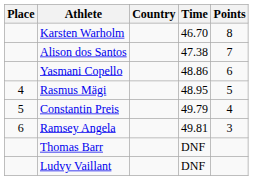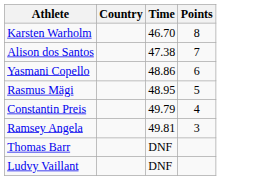 <table class="wikitable">
 <tr>
-<th>Place</th>
 <th>Athlete</th>
 <th>Country</th>
 <th>Time</th>
 <th>Points</th>
 </tr>
 <tr>
-<td align=center></td>
 <td><a href='#'>Karsten Warholm</a></td>
 <td></td>
 <td>46.70</td>
 <td align=center>8</td>
 </tr>
 <tr>
-<td align=center></td>
 <td><a href='#'>Alison dos Santos</a></td>
 <td></td>
 <td>47.38</td>
 <td align=center>7</td>
 </tr>
 <tr>
-<td align=center></td>
 <td><a href='#'>Yasmani Copello</a></td>
 <td></td>
 <td>48.86</td>
 <td align=center>6</td>
 </tr>
 <tr>
-<td align=center>4</td>
 <td><a href='#'>Rasmus Mägi</a></td>
 <td></td>
 <td>48.95</td>
 <td align=center>5</td>
 </tr>
 <tr>
-<td align=center>5</td>
 <td><a href='#'>Constantin Preis</a></td>
 <td></td>
 <td>49.79</td>
 <td align=center>4</td>
 </tr>
 <tr>
-<td align=center>6</td>
 <td><a href='#'>Ramsey Angela</a></td>
 <td></td>
 <td>49.81</td>
 <td align=center>3</td>
 </tr>
 <tr>
-<td align=center></td>
 <td><a href='#'>Thomas Barr</a></td>
 <td></td>
 <td>DNF</td>
 <td align=center></td>
 </tr>
 <tr>
-<td align=center></td>
 <td><a href='#'>Ludvy Vaillant</a></td>
 <td></td>
 <td>DNF</td>
 <td align=center></td>
 </tr>
 </table>
